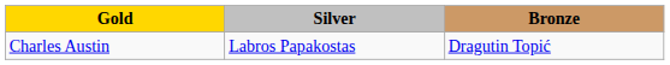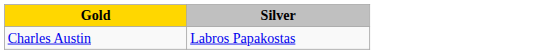 <table class="wikitable" style="text-align:left">
 <tr align="center">
 <td width=200 bgcolor=gold><strong>Gold</strong></td>
 <td width=200 bgcolor=silver><strong>Silver</strong></td>
-<td width=200 bgcolor=CC9966><strong>Bronze</strong></td>
 </tr>
 <tr>
 <td><a href='#'>Charles Austin</a><br><em></em></td>
 <td><a href='#'>Labros Papakostas</a><br><em></em></td>
-<td><a href='#'>Dragutin Topić</a><br><em></em></td>
 </tr>
 </table>
